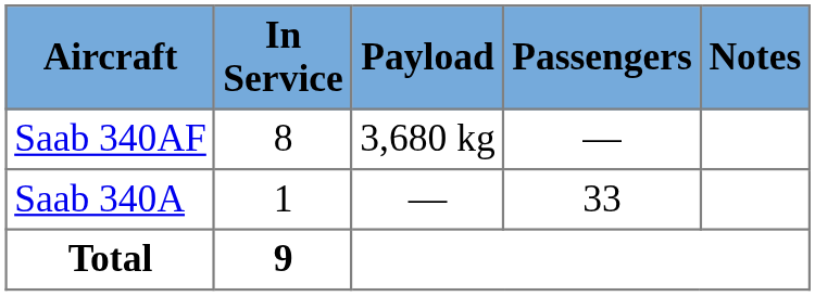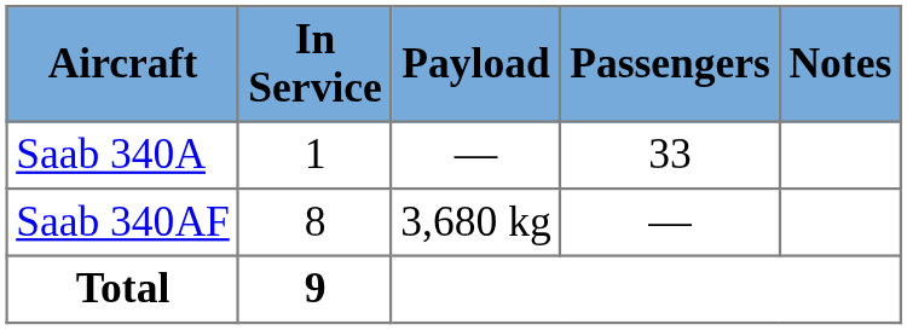 <table class="toccolours" border="1" cellpadding="3" style="margin:1em auto; border-collapse:collapse">
 <tr bgcolor=#75aadb>
 <th>Aircraft</th>
 <th>In<br>Service</th>
 <th>Payload</th>
 <th>Passengers</th>
 <th>Notes</th>
 </tr>
 <tr>
+<td><a href='#'>Saab 340A</a></td>
+<td align="center">1</td>
+<td align="center">—</td>
+<td align="center">33</td>
+<td></td>
+</tr>
+<tr>
 <td><a href='#'>Saab 340AF</a></td>
 <td align="center">8</td>
 <td align="center">3,680 kg</td>
 <td align="center">—</td>
-<td></td>
-</tr>
-<tr>
-<td><a href='#'>Saab 340A</a></td>
-<td align="center">1</td>
-<td align="center">—</td>
-<td align="center">33</td>
 <td></td>
 </tr>
 <tr>
 <th>Total</th>
 <th>9</th>
 <th colspan="3"></th>
 </tr>
 </table>
